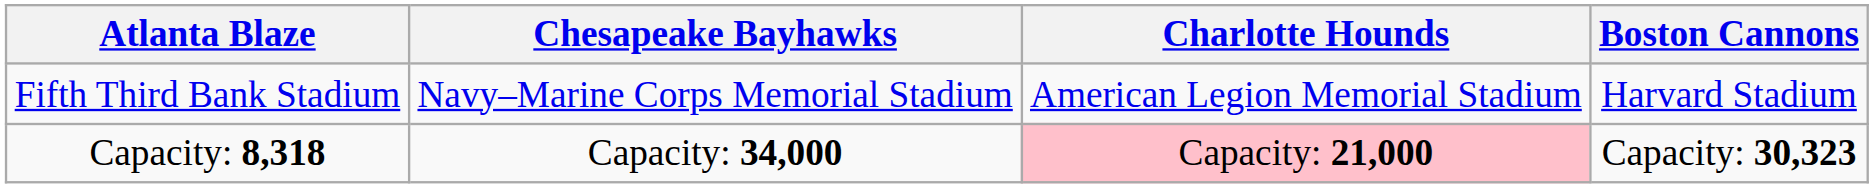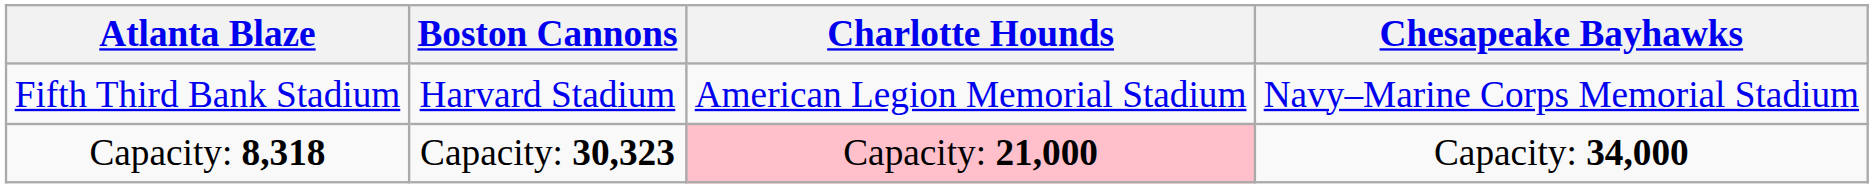 <table class="wikitable" style="text-align:center; margin:1em auto;">
 <tr>
 <th><a href='#'>Atlanta Blaze</a></th>
+<th><a href='#'>Boston Cannons</a></th>
+<th><a href='#'>Charlotte Hounds</a></th>
 <th><a href='#'>Chesapeake Bayhawks</a></th>
-<th><a href='#'>Charlotte Hounds</a></th>
-<th><a href='#'>Boston Cannons</a></th>
 </tr>
 <tr>
 <td><a href='#'>Fifth Third Bank Stadium</a></td>
+<td><a href='#'>Harvard Stadium</a></td>
+<td><a href='#'>American Legion Memorial Stadium</a></td>
 <td><a href='#'>Navy–Marine Corps Memorial Stadium</a></td>
-<td><a href='#'>American Legion Memorial Stadium</a></td>
-<td><a href='#'>Harvard Stadium</a></td>
 </tr>
 <tr>
 <td>Capacity: <strong>8,318</strong></td>
+<td>Capacity: <strong>30,323</strong></td>
+<td style="background: pink;">Capacity: <strong>21,000</strong></td>
 <td>Capacity: <strong>34,000</strong></td>
-<td style="background: pink;">Capacity: <strong>21,000</strong></td>
-<td>Capacity: <strong>30,323</strong></td>
 </tr>
 </table>
